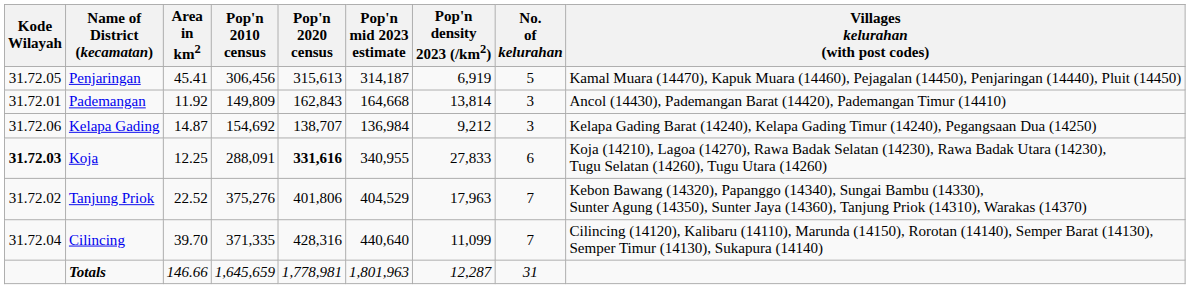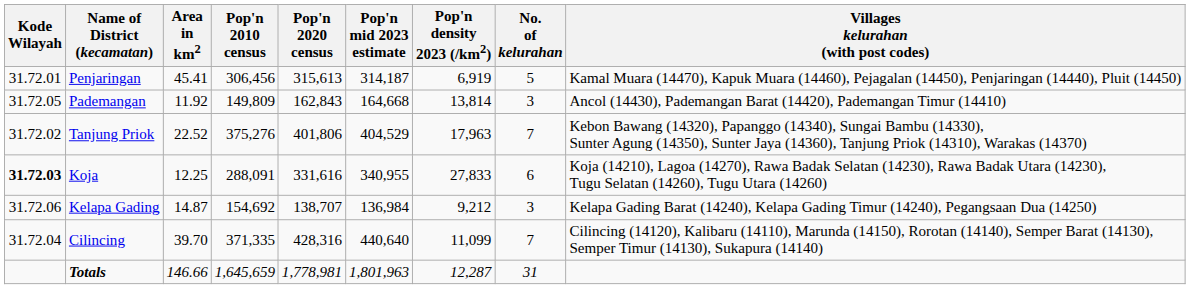 <table class="wikitable" style="text-align:right;">
 <tr>
 <th>Kode <br>Wilayah</th>
 <th>Name of<br>District<br>(<em>kecamatan</em>)</th>
 <th>Area <br>in<br>km<sup>2</sup></th>
 <th>Pop'n <br>2010<br>census</th>
 <th>Pop'n <br>2020<br>census</th>
 <th>Pop'n <br>mid 2023 <br>estimate</th>
 <th>Pop'n <br> density <br> 2023 (/km<sup>2</sup>)</th>
 <th>No.<br>of<br><em>kelurahan</em></th>
 <th>Villages <br><em>kelurahan</em><br>(with post codes)</th>
 </tr>
 <tr>
-<td align="center">31.72.05</td>
+<td align="center">31.72.01</td>
 <td style="text-align:left;"><a href='#'>Penjaringan</a></td>
 <td>45.41</td>
 <td>306,456</td>
 <td>315,613</td>
 <td>314,187</td>
 <td>6,919</td>
 <td align="center">5</td>
 <td style="text-align:left;">Kamal Muara (14470), Kapuk Muara (14460), Pejagalan (14450), Penjaringan (14440), Pluit (14450)</td>
 </tr>
 <tr>
-<td align="center">31.72.01</td>
+<td align="center">31.72.05</td>
 <td style="text-align:left;"><a href='#'>Pademangan</a></td>
 <td>11.92</td>
 <td>149,809</td>
 <td>162,843</td>
 <td>164,668</td>
 <td>13,814</td>
 <td align="center">3</td>
 <td style="text-align:left;">Ancol (14430), Pademangan Barat (14420), Pademangan Timur (14410)</td>
+</tr>
+<tr>
+<td align="center">31.72.02</td>
+<td style="text-align:left;"><a href='#'>Tanjung Priok</a></td>
+<td>22.52</td>
+<td>375,276</td>
+<td>401,806</td>
+<td>404,529</td>
+<td>17,963</td>
+<td align="center">7</td>
+<td style="text-align:left;">Kebon Bawang (14320), Papanggo (14340), Sungai Bambu (14330), <br>Sunter Agung (14350), Sunter Jaya (14360), Tanjung Priok (14310), Warakas (14370)</td>
+</tr>
+<tr>
+<td align="center"><strong>31.72.03</strong></td>
+<td style="text-align:left;"><a href='#'>Koja</a></td>
+<td>12.25</td>
+<td>288,091</td>
+<td>331,616</td>
+<td>340,955</td>
+<td>27,833</td>
+<td align="center">6</td>
+<td style="text-align:left;">Koja (14210), Lagoa (14270), Rawa Badak Selatan (14230), Rawa Badak Utara (14230), <br>Tugu Selatan (14260), Tugu Utara (14260)</td>
 </tr>
 <tr>
 <td align="center">31.72.06</td>
 <td style="text-align:left;"><a href='#'>Kelapa Gading</a></td>
 <td>14.87</td>
 <td>154,692</td>
 <td>138,707</td>
 <td>136,984</td>
 <td>9,212</td>
 <td align="center">3</td>
 <td style="text-align:left;">Kelapa Gading Barat (14240), Kelapa Gading Timur (14240), Pegangsaan Dua (14250)</td>
-</tr>
-<tr>
-<td align="center"><strong>31.72.03</strong></td>
-<td style="text-align:left;"><a href='#'>Koja</a></td>
-<td>12.25</td>
-<td>288,091</td>
-<td><strong>331,616</strong></td>
-<td>340,955</td>
-<td>27,833</td>
-<td align="center">6</td>
-<td style="text-align:left;">Koja (14210), Lagoa (14270), Rawa Badak Selatan (14230), Rawa Badak Utara (14230), <br>Tugu Selatan (14260), Tugu Utara (14260)</td>
-</tr>
-<tr>
-<td align="center">31.72.02</td>
-<td style="text-align:left;"><a href='#'>Tanjung Priok</a></td>
-<td>22.52</td>
-<td>375,276</td>
-<td>401,806</td>
-<td>404,529</td>
-<td>17,963</td>
-<td align="center">7</td>
-<td style="text-align:left;">Kebon Bawang (14320), Papanggo (14340), Sungai Bambu (14330), <br>Sunter Agung (14350), Sunter Jaya (14360), Tanjung Priok (14310), Warakas (14370)</td>
 </tr>
 <tr>
 <td align="center">31.72.04</td>
 <td style="text-align:left;"><a href='#'>Cilincing</a></td>
 <td>39.70</td>
 <td>371,335</td>
 <td>428,316</td>
 <td>440,640</td>
 <td>11,099</td>
 <td align="center">7</td>
 <td style="text-align:left;">Cilincing (14120), Kalibaru (14110), Marunda (14150), Rorotan (14140), Semper Barat (14130), <br>Semper Timur (14130), Sukapura (14140)</td>
 </tr>
 <tr>
 <td></td>
 <td style="text-align:left;"><strong><em>Totals</em></strong></td>
 <td><em>146.66</em></td>
 <td><em>1,645,659</em></td>
 <td><em>1,778,981</em></td>
 <td><em>1,801,963</em></td>
 <td><em>12,287</em></td>
 <td align="center"><em>31</em></td>
 <td></td>
 </tr>
 </table>
